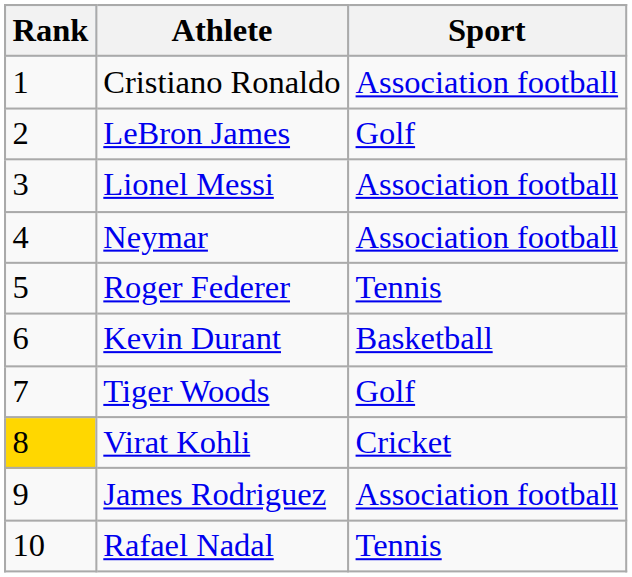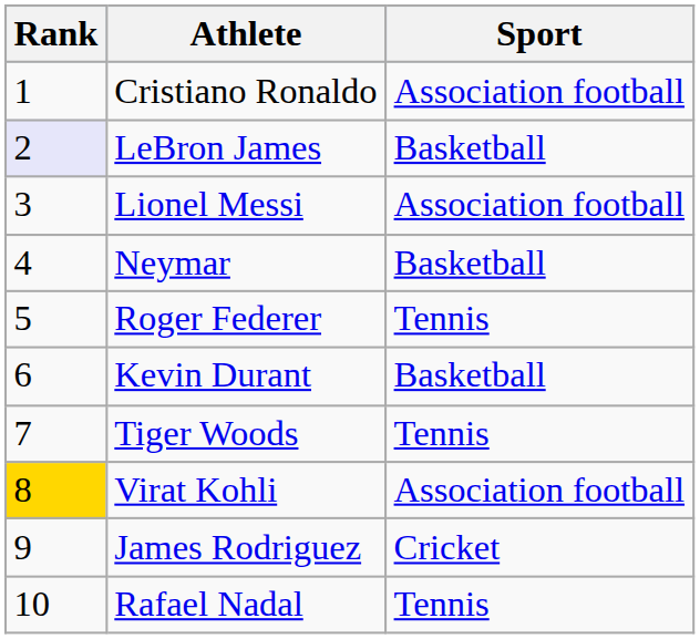 <table class="wikitable plainrowheaders">
 <tr style="background:#9cf;">
 <th>Rank</th>
 <th>Athlete</th>
 <th>Sport</th>
 </tr>
 <tr>
 <td>1</td>
 <td> Cristiano Ronaldo</td>
 <td><a href='#'>Association football</a></td>
 </tr>
 <tr>
-<td>2</td>
+<td style="background: lavender;">2</td>
 <td> <a href='#'>LeBron James</a></td>
-<td><a href='#'>Golf</a></td>
+<td><a href='#'>Basketball</a></td>
 </tr>
 <tr>
 <td>3</td>
 <td> <a href='#'>Lionel Messi</a></td>
 <td><a href='#'>Association football</a></td>
 </tr>
 <tr>
 <td>4</td>
 <td> <a href='#'>Neymar</a></td>
-<td><a href='#'>Association football</a></td>
+<td><a href='#'>Basketball</a></td>
 </tr>
 <tr>
 <td>5</td>
 <td> <a href='#'>Roger Federer</a></td>
 <td><a href='#'>Tennis</a></td>
 </tr>
 <tr>
 <td>6</td>
 <td> <a href='#'>Kevin Durant</a></td>
 <td><a href='#'>Basketball</a></td>
 </tr>
 <tr>
 <td>7</td>
 <td> <a href='#'>Tiger Woods</a></td>
-<td><a href='#'>Golf</a></td>
+<td><a href='#'>Tennis</a></td>
 </tr>
 <tr>
 <td style="background: gold;">8</td>
 <td> <a href='#'>Virat Kohli</a></td>
-<td><a href='#'>Cricket</a></td>
+<td><a href='#'>Association football</a></td>
 </tr>
 <tr>
 <td>9</td>
 <td> <a href='#'>James Rodriguez</a></td>
-<td><a href='#'>Association football</a></td>
+<td><a href='#'>Cricket</a></td>
 </tr>
 <tr>
 <td>10</td>
 <td> <a href='#'>Rafael Nadal</a></td>
 <td><a href='#'>Tennis</a></td>
 </tr>
 </table>
